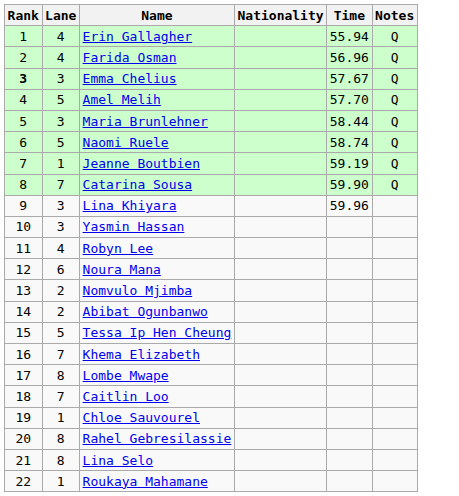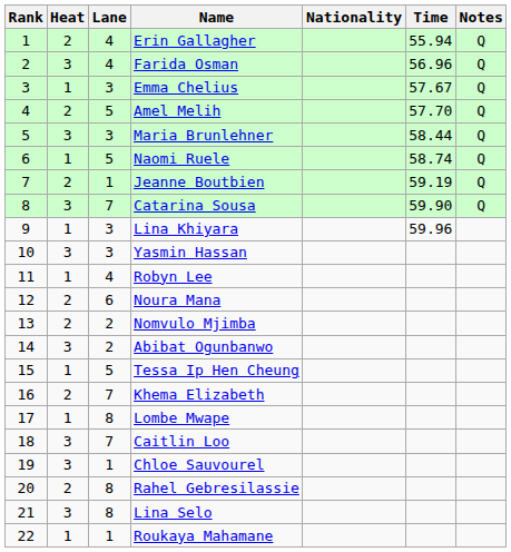 <table class="wikitable sortable" style="text-align:center">
 <tr>
 <th>Rank</th>
+<th>Heat</th>
 <th>Lane</th>
 <th>Name</th>
 <th>Nationality</th>
 <th>Time</th>
 <th>Notes</th>
 </tr>
 <tr bgcolor=ccffcc>
 <td>1</td>
+<td>2</td>
 <td>4</td>
 <td align=left><a href='#'>Erin Gallagher</a></td>
 <td align=left></td>
 <td>55.94</td>
 <td>Q</td>
 </tr>
 <tr bgcolor=ccffcc>
 <td>2</td>
+<td>3</td>
 <td>4</td>
 <td align=left><a href='#'>Farida Osman</a></td>
 <td align=left></td>
 <td>56.96</td>
 <td>Q</td>
 </tr>
 <tr bgcolor=ccffcc>
-<td><strong>3</strong></td>
+<td>3</td>
+<td>1</td>
 <td>3</td>
 <td align=left><a href='#'>Emma Chelius</a></td>
 <td align=left></td>
 <td>57.67</td>
 <td>Q</td>
 </tr>
 <tr bgcolor=ccffcc>
 <td>4</td>
+<td>2</td>
 <td>5</td>
 <td align=left><a href='#'>Amel Melih</a></td>
 <td align=left></td>
 <td>57.70</td>
 <td>Q</td>
 </tr>
 <tr bgcolor=ccffcc>
 <td>5</td>
 <td>3</td>
+<td>3</td>
 <td align=left><a href='#'>Maria Brunlehner</a></td>
 <td align=left></td>
 <td>58.44</td>
 <td>Q</td>
 </tr>
 <tr bgcolor=ccffcc>
 <td>6</td>
+<td>1</td>
 <td>5</td>
 <td align=left><a href='#'>Naomi Ruele</a></td>
 <td align=left></td>
 <td>58.74</td>
 <td>Q</td>
 </tr>
 <tr bgcolor=ccffcc>
 <td>7</td>
+<td>2</td>
 <td>1</td>
 <td align=left><a href='#'>Jeanne Boutbien</a></td>
 <td align=left></td>
 <td>59.19</td>
 <td>Q</td>
 </tr>
 <tr bgcolor=ccffcc>
 <td>8</td>
+<td>3</td>
 <td>7</td>
 <td align=left><a href='#'>Catarina Sousa</a></td>
 <td align=left></td>
 <td>59.90</td>
 <td>Q</td>
 </tr>
 <tr>
 <td>9</td>
+<td>1</td>
 <td>3</td>
 <td align=left><a href='#'>Lina Khiyara</a></td>
 <td align=left></td>
 <td>59.96</td>
 <td></td>
 </tr>
 <tr>
 <td>10</td>
 <td>3</td>
+<td>3</td>
 <td align=left><a href='#'>Yasmin Hassan</a></td>
 <td align=left></td>
 <td></td>
 <td></td>
 </tr>
 <tr>
 <td>11</td>
+<td>1</td>
 <td>4</td>
 <td align=left><a href='#'>Robyn Lee</a></td>
 <td align=left></td>
 <td></td>
 <td></td>
 </tr>
 <tr>
 <td>12</td>
+<td>2</td>
 <td>6</td>
 <td align=left><a href='#'>Noura Mana</a></td>
 <td align=left></td>
 <td></td>
 <td></td>
 </tr>
 <tr>
 <td>13</td>
 <td>2</td>
+<td>2</td>
 <td align=left><a href='#'>Nomvulo Mjimba</a></td>
 <td align=left></td>
 <td></td>
 <td></td>
 </tr>
 <tr>
 <td>14</td>
+<td>3</td>
 <td>2</td>
 <td align=left><a href='#'>Abibat Ogunbanwo</a></td>
 <td align=left></td>
 <td></td>
 <td></td>
 </tr>
 <tr>
 <td>15</td>
+<td>1</td>
 <td>5</td>
 <td align=left><a href='#'>Tessa Ip Hen Cheung</a></td>
 <td align=left></td>
 <td></td>
 <td></td>
 </tr>
 <tr>
 <td>16</td>
+<td>2</td>
 <td>7</td>
 <td align=left><a href='#'>Khema Elizabeth</a></td>
 <td align=left></td>
 <td></td>
 <td></td>
 </tr>
 <tr>
 <td>17</td>
+<td>1</td>
 <td>8</td>
 <td align=left><a href='#'>Lombe Mwape</a></td>
 <td align=left></td>
 <td></td>
 <td></td>
 </tr>
 <tr>
 <td>18</td>
+<td>3</td>
 <td>7</td>
 <td align=left><a href='#'>Caitlin Loo</a></td>
 <td align=left></td>
 <td></td>
 <td></td>
 </tr>
 <tr>
 <td>19</td>
+<td>3</td>
 <td>1</td>
 <td align=left><a href='#'>Chloe Sauvourel</a></td>
 <td align=left></td>
 <td></td>
 <td></td>
 </tr>
 <tr>
 <td>20</td>
+<td>2</td>
 <td>8</td>
 <td align=left><a href='#'>Rahel Gebresilassie</a></td>
 <td align=left></td>
 <td></td>
 <td></td>
 </tr>
 <tr>
 <td>21</td>
+<td>3</td>
 <td>8</td>
 <td align=left><a href='#'>Lina Selo</a></td>
 <td align=left></td>
 <td></td>
 <td></td>
 </tr>
 <tr>
 <td>22</td>
 <td>1</td>
+<td>1</td>
 <td align=left><a href='#'>Roukaya Mahamane</a></td>
 <td align=left></td>
 <td></td>
 <td></td>
 </tr>
 </table>
